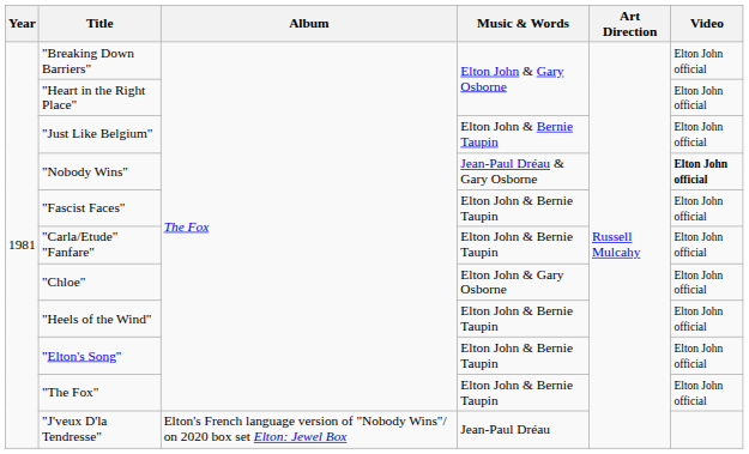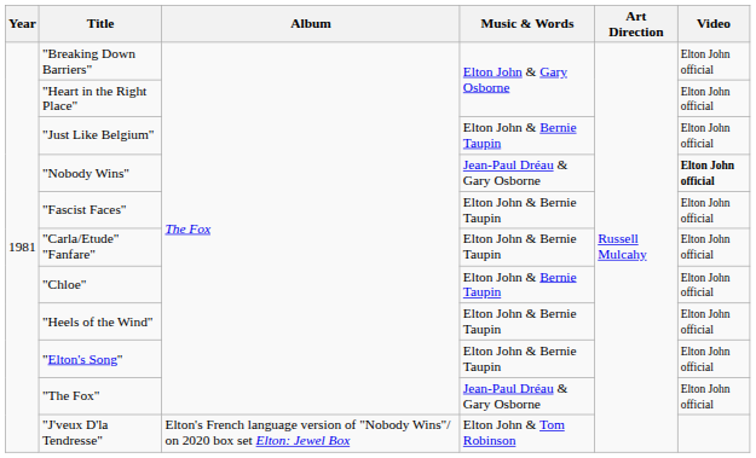 <table class="wikitable">
 <tr>
 <th>Year</th>
 <th>Title</th>
 <th>Album</th>
 <th>Music & Words</th>
 <th>Art Direction</th>
 <th>Video</th>
 </tr>
 <tr>
 <td rowspan="11">1981</td>
 <td>"Breaking Down Barriers"</td>
 <td rowspan="10"><em><a href='#'>The Fox</a></em></td>
 <td rowspan="2"><a href='#'>Elton John</a> & <a href='#'>Gary Osborne</a></td>
 <td rowspan="11"><a href='#'>Russell Mulcahy</a></td>
 <td> <small>Elton John official</small></td>
 </tr>
 <tr>
 <td>"Heart in the Right Place"</td>
 <td> <small>Elton John official</small></td>
 </tr>
 <tr>
 <td>"Just Like Belgium"</td>
 <td>Elton John & <a href='#'>Bernie Taupin</a></td>
 <td> <small>Elton John official</small></td>
 </tr>
 <tr>
 <td>"Nobody Wins"</td>
 <td><a href='#'>Jean-Paul Dréau</a> & Gary Osborne</td>
 <td><strong> <small>Elton John official</small></strong></td>
 </tr>
 <tr>
 <td>"Fascist Faces"</td>
 <td>Elton John & Bernie Taupin</td>
 <td> <small>Elton John official</small></td>
 </tr>
 <tr>
 <td>"Carla/Etude" "Fanfare"</td>
 <td>Elton John & Bernie Taupin</td>
 <td> <small>Elton John official</small></td>
 </tr>
 <tr>
 <td>"Chloe"</td>
-<td>Elton John & Gary Osborne</td>
+<td>Elton John & <a href='#'>Bernie Taupin</a></td>
 <td> <small>Elton John official</small></td>
 </tr>
 <tr>
 <td>"Heels of the Wind"</td>
 <td>Elton John & Bernie Taupin</td>
 <td> <small>Elton John official</small></td>
 </tr>
 <tr>
 <td>"<a href='#'>Elton's Song</a>"</td>
 <td>Elton John & Bernie Taupin</td>
 <td> <small>Elton John official</small></td>
 </tr>
 <tr>
 <td>"The Fox"</td>
-<td>Elton John & Bernie Taupin</td>
+<td><a href='#'>Jean-Paul Dréau</a> & Gary Osborne</td>
 <td> <small>Elton John official</small></td>
 </tr>
 <tr>
 <td>"J'veux D'la Tendresse"</td>
 <td>Elton's French language version of "Nobody Wins"/ on 2020 box set <em><a href='#'>Elton: Jewel Box</a></em></td>
-<td>Jean-Paul Dréau</td>
+<td>Elton John & <a href='#'>Tom Robinson</a></td>
 <td></td>
 </tr>
 </table>
